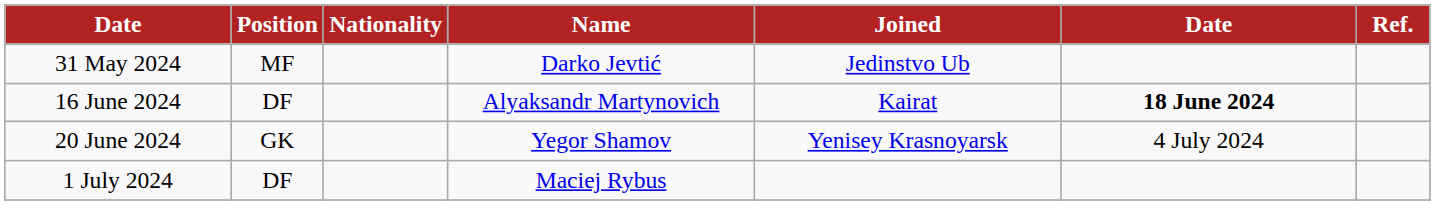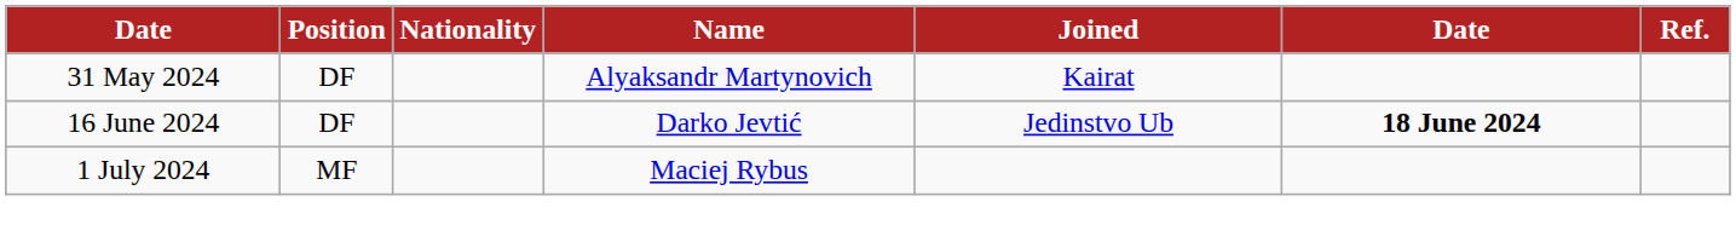 <table class="wikitable"  style="text-align:center; font-size:90%; ">
 <tr>
 <th style="background:#B22222; color:white; width:150px;">Date</th>
 <th style="background:#B22222; color:white; width:50px;">Position</th>
 <th style="background:#B22222; color:white; width:50px;">Nationality</th>
 <th style="background:#B22222; color:white; width:200px;">Name</th>
 <th style="background:#B22222; color:white; width:200px;">Joined</th>
 <th style="background:#B22222; color:white; width:200px;">Date</th>
 <th style="background:#B22222; color:white; width:40px;">Ref.</th>
 </tr>
 <tr>
 <td>31 May 2024</td>
-<td>MF</td>
+<td>DF</td>
 <td></td>
-<td><a href='#'>Darko Jevtić</a></td>
-<td><a href='#'>Jedinstvo Ub</a></td>
+<td><a href='#'>Alyaksandr Martynovich</a></td>
+<td><a href='#'>Kairat</a></td>
 <td></td>
 <td></td>
 </tr>
 <tr>
 <td>16 June 2024</td>
 <td>DF</td>
 <td></td>
-<td><a href='#'>Alyaksandr Martynovich</a></td>
-<td><a href='#'>Kairat</a></td>
+<td><a href='#'>Darko Jevtić</a></td>
+<td><a href='#'>Jedinstvo Ub</a></td>
 <td><strong>18 June 2024</strong></td>
 <td></td>
 </tr>
 <tr>
-<td>20 June 2024</td>
-<td>GK</td>
-<td></td>
-<td><a href='#'>Yegor Shamov</a></td>
-<td><a href='#'>Yenisey Krasnoyarsk</a></td>
-<td>4 July 2024</td>
-<td></td>
-</tr>
-<tr>
 <td>1 July 2024</td>
-<td>DF</td>
+<td>MF</td>
 <td></td>
 <td><a href='#'>Maciej Rybus</a></td>
 <td></td>
 <td></td>
 <td></td>
 </tr>
 </table>
